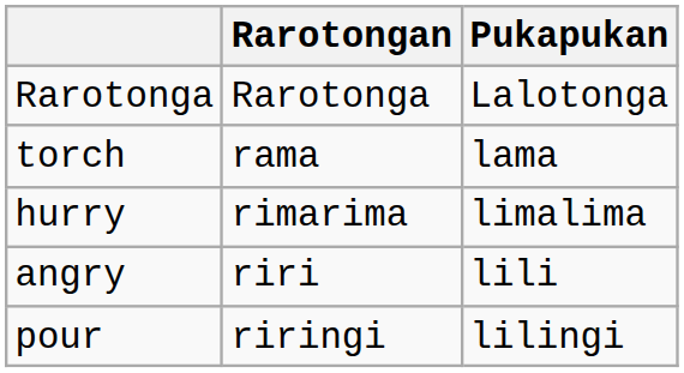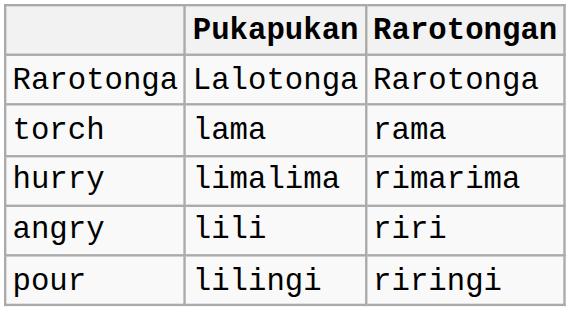 <table class="wikitable" |>
 <tr>
 <th></th>
+<th>Pukapukan</th>
 <th>Rarotongan</th>
-<th>Pukapukan</th>
 </tr>
 <tr>
 <td>Rarotonga</td>
+<td>Lalotonga</td>
 <td>Rarotonga</td>
-<td>Lalotonga</td>
 </tr>
 <tr>
 <td>torch</td>
+<td>lama</td>
 <td>rama</td>
-<td>lama</td>
 </tr>
 <tr>
 <td>hurry</td>
+<td>limalima</td>
 <td>rimarima</td>
-<td>limalima</td>
 </tr>
 <tr>
 <td>angry</td>
+<td>lili</td>
 <td>riri</td>
-<td>lili</td>
 </tr>
 <tr>
 <td>pour</td>
+<td>lilingi</td>
 <td>riringi</td>
-<td>lilingi</td>
 </tr>
 </table>
